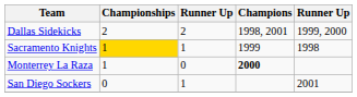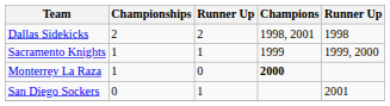 <table class="wikitable">
 <tr>
 <th>Team</th>
 <th>Championships</th>
 <th>Runner Up</th>
 <th>Champions</th>
 <th>Runner Up</th>
 </tr>
 <tr>
 <td><a href='#'>Dallas Sidekicks</a></td>
 <td>2</td>
 <td>2</td>
 <td>1998, 2001</td>
-<td>1999, 2000</td>
+<td>1998</td>
 </tr>
 <tr>
 <td><a href='#'>Sacramento Knights</a></td>
-<td style="background: gold;">1</td>
+<td>1</td>
 <td>1</td>
 <td>1999</td>
-<td>1998</td>
+<td>1999, 2000</td>
 </tr>
 <tr>
 <td><a href='#'>Monterrey La Raza</a></td>
 <td>1</td>
 <td>0</td>
 <td><strong>2000</strong></td>
 <td></td>
 </tr>
 <tr>
 <td><a href='#'>San Diego Sockers</a></td>
 <td>0</td>
 <td>1</td>
 <td></td>
 <td>2001</td>
 </tr>
 <tr>
 </tr>
 </table>
